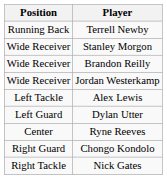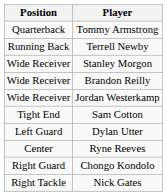 <table class="wikitable" style="text-align: center;">
 <tr>
 <th>Position</th>
 <th>Player</th>
+</tr>
+<tr>
+<td>Quarterback</td>
+<td>Tommy Armstrong</td>
 </tr>
 <tr>
 <td>Running Back</td>
 <td>Terrell Newby</td>
 </tr>
 <tr>
 <td>Wide Receiver</td>
 <td>Stanley Morgon</td>
 </tr>
 <tr>
 <td>Wide Receiver</td>
 <td>Brandon Reilly</td>
 </tr>
 <tr>
 <td>Wide Receiver</td>
 <td>Jordan Westerkamp</td>
 </tr>
 <tr>
-<td>Left Tackle</td>
-<td>Alex Lewis</td>
+<td>Tight End</td>
+<td>Sam Cotton</td>
 </tr>
 <tr>
 <td>Left Guard</td>
 <td>Dylan Utter</td>
 </tr>
 <tr>
 <td>Center</td>
 <td>Ryne Reeves</td>
 </tr>
 <tr>
 <td>Right Guard</td>
 <td>Chongo Kondolo</td>
 </tr>
 <tr>
 <td>Right Tackle</td>
 <td>Nick Gates</td>
 </tr>
 </table>
